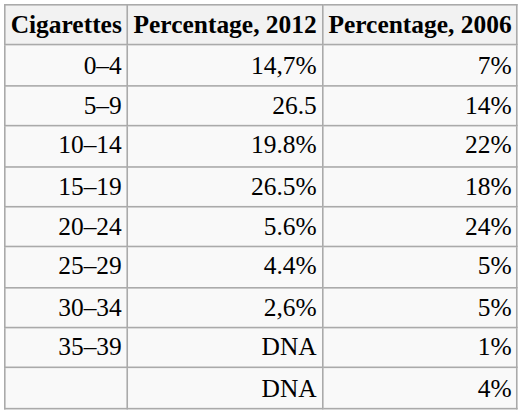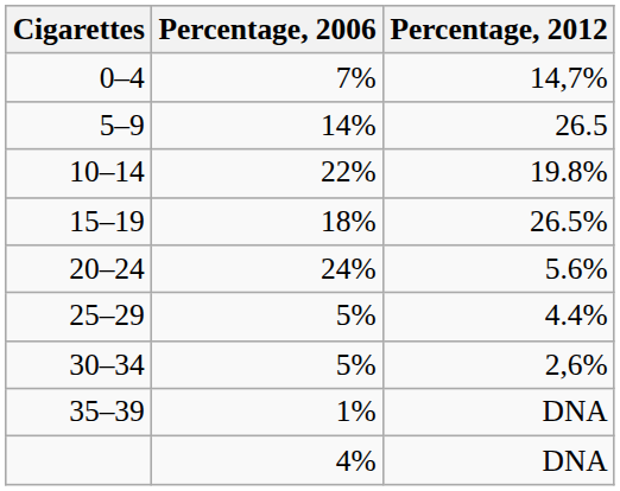 <table class="wikitable sortable" style="text-align:right">
 <tr class="hintergrundfarbe8">
 <th style="text-align:center">Cigarettes</th>
+<th style="text-align:center">Percentage, 2006</th>
 <th style="text-align:center">Percentage, 2012</th>
-<th style="text-align:center">Percentage, 2006</th>
 </tr>
 <tr>
 <td>0–4</td>
+<td>7%</td>
 <td>14,7%</td>
-<td>7%</td>
 </tr>
 <tr>
 <td>5–9</td>
+<td>14%</td>
 <td>26.5</td>
-<td>14%</td>
 </tr>
 <tr>
 <td>10–14</td>
+<td>22%</td>
 <td>19.8%</td>
-<td>22%</td>
 </tr>
 <tr>
 <td>15–19</td>
+<td>18%</td>
 <td>26.5%</td>
-<td>18%</td>
 </tr>
 <tr>
 <td>20–24</td>
+<td>24%</td>
 <td>5.6%</td>
-<td>24%</td>
 </tr>
 <tr>
 <td>25–29</td>
+<td>5%</td>
 <td>4.4%</td>
-<td>5%</td>
 </tr>
 <tr>
 <td>30–34</td>
+<td>5%</td>
 <td>2,6%</td>
-<td>5%</td>
 </tr>
 <tr>
 <td>35–39</td>
+<td>1%</td>
 <td>DNA</td>
-<td>1%</td>
 </tr>
 <tr>
 <td></td>
+<td>4%</td>
 <td>DNA</td>
-<td>4%</td>
 </tr>
 </table>
